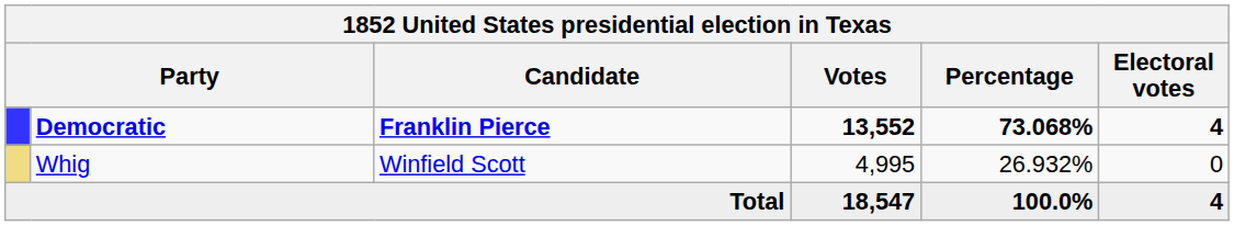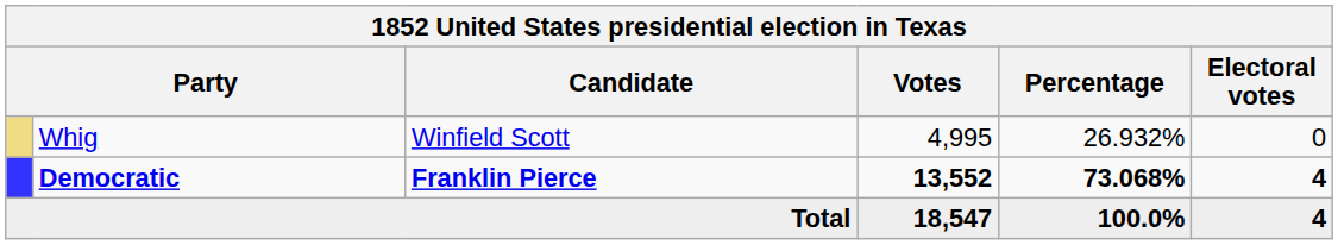 <table class="wikitable" style="font-size: 95%;">
 <tr>
 <th colspan="6">1852 United States presidential election in Texas</th>
 </tr>
 <tr>
 <th colspan="2" style="width: 15em">Party</th>
 <th style="width: 17em">Candidate</th>
 <th style="width: 5em">Votes</th>
 <th style="width: 7em">Percentage</th>
 <th style="width: 5em">Electoral votes</th>
 </tr>
 <tr>
+<th style="background:#F0DC82; width:3px;"></th>
+<td style="width: 130px"><a href='#'>Whig</a></td>
+<td><a href='#'>Winfield Scott</a></td>
+<td style="text-align:right;">4,995</td>
+<td style="text-align:right;">26.932%</td>
+<td style="text-align:right;">0</td>
+</tr>
+<tr>
 <th style="background:#3333ff; width:3px;"></th>
 <td style="width: 130px"><strong><a href='#'>Democratic</a></strong></td>
 <td><strong><a href='#'>Franklin Pierce</a></strong></td>
 <td style="text-align:right;"><strong>13,552</strong></td>
 <td style="text-align:right;"><strong>73.068%</strong></td>
 <td style="text-align:right;"><strong>4</strong></td>
-</tr>
-<tr>
-<th style="background:#F0DC82; width:3px;"></th>
-<td style="width: 130px"><a href='#'>Whig</a></td>
-<td><a href='#'>Winfield Scott</a></td>
-<td style="text-align:right;">4,995</td>
-<td style="text-align:right;">26.932%</td>
-<td style="text-align:right;">0</td>
 </tr>
 <tr style="background:#eee; text-align:right;">
 <td colspan="3"><strong>Total</strong></td>
 <td><strong>18,547</strong></td>
 <td><strong>100.0%</strong></td>
 <td><strong>4</strong></td>
 </tr>
 </table>
